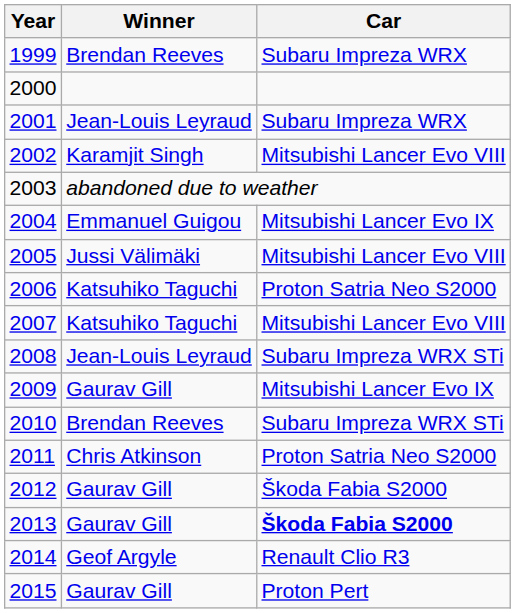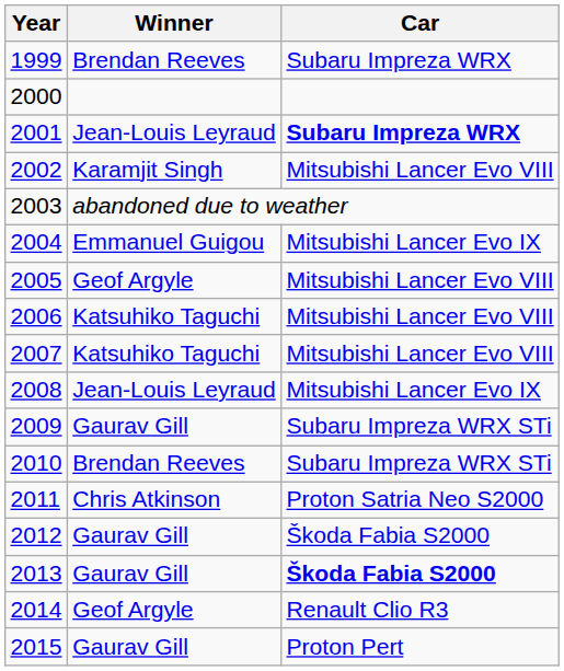 <table class="wikitable">
 <tr>
 <th>Year</th>
 <th>Winner</th>
 <th>Car</th>
 </tr>
 <tr>
 <td><a href='#'>1999</a></td>
 <td> <a href='#'>Brendan Reeves</a></td>
 <td><a href='#'>Subaru Impreza WRX</a></td>
 </tr>
 <tr>
 <td>2000</td>
 <td></td>
 <td></td>
 </tr>
 <tr>
 <td><a href='#'>2001</a></td>
 <td> <a href='#'>Jean-Louis Leyraud</a></td>
-<td><a href='#'>Subaru Impreza WRX</a></td>
+<td><strong><a href='#'>Subaru Impreza WRX</a></strong></td>
 </tr>
 <tr>
 <td><a href='#'>2002</a></td>
 <td> <a href='#'>Karamjit Singh</a></td>
 <td><a href='#'>Mitsubishi Lancer Evo VIII</a></td>
 </tr>
 <tr>
 <td>2003</td>
 <td colspan=2><em>abandoned due to weather</em></td>
 </tr>
 <tr>
 <td><a href='#'>2004</a></td>
 <td> <a href='#'>Emmanuel Guigou</a></td>
 <td><a href='#'>Mitsubishi Lancer Evo IX</a></td>
 </tr>
 <tr>
 <td><a href='#'>2005</a></td>
-<td> <a href='#'>Jussi Välimäki</a></td>
+<td> <a href='#'>Geof Argyle</a></td>
 <td><a href='#'>Mitsubishi Lancer Evo VIII</a></td>
 </tr>
 <tr>
 <td><a href='#'>2006</a></td>
 <td> <a href='#'>Katsuhiko Taguchi</a></td>
-<td><a href='#'>Proton Satria Neo S2000</a></td>
+<td><a href='#'>Mitsubishi Lancer Evo VIII</a></td>
 </tr>
 <tr>
 <td><a href='#'>2007</a></td>
 <td> <a href='#'>Katsuhiko Taguchi</a></td>
 <td><a href='#'>Mitsubishi Lancer Evo VIII</a></td>
 </tr>
 <tr>
 <td><a href='#'>2008</a></td>
 <td> <a href='#'>Jean-Louis Leyraud</a></td>
-<td><a href='#'>Subaru Impreza WRX STi</a></td>
+<td><a href='#'>Mitsubishi Lancer Evo IX</a></td>
 </tr>
 <tr>
 <td><a href='#'>2009</a></td>
 <td> <a href='#'>Gaurav Gill</a></td>
-<td><a href='#'>Mitsubishi Lancer Evo IX</a></td>
+<td><a href='#'>Subaru Impreza WRX STi</a></td>
 </tr>
 <tr>
 <td><a href='#'>2010</a></td>
 <td> <a href='#'>Brendan Reeves</a></td>
 <td><a href='#'>Subaru Impreza WRX STi</a></td>
 </tr>
 <tr>
 <td><a href='#'>2011</a></td>
 <td> <a href='#'>Chris Atkinson</a></td>
 <td><a href='#'>Proton Satria Neo S2000</a></td>
 </tr>
 <tr>
 <td><a href='#'>2012</a></td>
 <td> <a href='#'>Gaurav Gill</a></td>
 <td><a href='#'>Škoda Fabia S2000</a></td>
 </tr>
 <tr>
 <td><a href='#'>2013</a></td>
 <td> <a href='#'>Gaurav Gill</a></td>
 <td><strong><a href='#'>Škoda Fabia S2000</a></strong></td>
 </tr>
 <tr>
 <td><a href='#'>2014</a></td>
 <td> <a href='#'>Geof Argyle</a></td>
 <td><a href='#'>Renault Clio R3</a></td>
 </tr>
 <tr>
 <td><a href='#'>2015</a></td>
 <td> <a href='#'>Gaurav Gill</a></td>
 <td><a href='#'>Proton Pert</a></td>
 </tr>
 </table>
